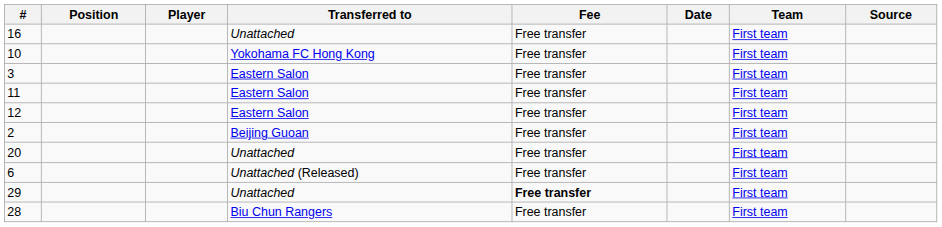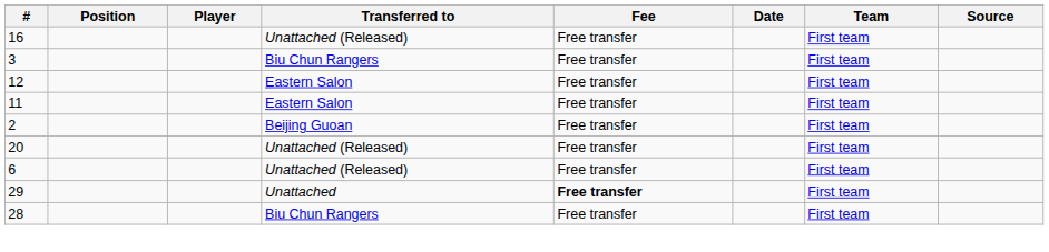 <table class="wikitable sortable" style="width:90%; text-align:center; font-size:95%; text-align:left;">
 <tr>
 <th><strong>#</strong></th>
 <th><strong>Position </strong></th>
 <th><strong>Player </strong></th>
 <th><strong>Transferred to</strong></th>
 <th><strong>Fee </strong></th>
 <th><strong>Date </strong></th>
 <th><strong>Team</strong></th>
 <th><strong>Source</strong></th>
 </tr>
 <tr>
 <td>16</td>
 <td></td>
 <td></td>
-<td><em>Unattached</em></td>
-<td>Free transfer</td>
-<td></td>
-<td><a href='#'>First team</a></td>
-<td></td>
-</tr>
-<tr>
-<td>10</td>
-<td></td>
-<td></td>
-<td> <a href='#'>Yokohama FC Hong Kong</a></td>
+<td><em>Unattached</em> (Released)</td>
 <td>Free transfer</td>
 <td></td>
 <td><a href='#'>First team</a></td>
 <td></td>
 </tr>
 <tr>
 <td>3</td>
+<td></td>
+<td></td>
+<td> <a href='#'>Biu Chun Rangers</a></td>
+<td>Free transfer</td>
+<td></td>
+<td><a href='#'>First team</a></td>
+<td></td>
+</tr>
+<tr>
+<td>12</td>
 <td></td>
 <td></td>
 <td> <a href='#'>Eastern Salon</a></td>
 <td>Free transfer</td>
 <td></td>
 <td><a href='#'>First team</a></td>
 <td></td>
 </tr>
 <tr>
 <td>11</td>
-<td></td>
-<td></td>
-<td> <a href='#'>Eastern Salon</a></td>
-<td>Free transfer</td>
-<td></td>
-<td><a href='#'>First team</a></td>
-<td></td>
-</tr>
-<tr>
-<td>12</td>
 <td></td>
 <td></td>
 <td> <a href='#'>Eastern Salon</a></td>
 <td>Free transfer</td>
 <td></td>
 <td><a href='#'>First team</a></td>
 <td></td>
 </tr>
 <tr>
 <td>2</td>
 <td></td>
 <td></td>
 <td> <a href='#'>Beijing Guoan</a></td>
 <td>Free transfer</td>
 <td></td>
 <td><a href='#'>First team</a></td>
 <td></td>
 </tr>
 <tr>
 <td>20</td>
 <td></td>
 <td></td>
-<td> <em>Unattached</em></td>
+<td><em>Unattached</em> (Released)</td>
 <td>Free transfer</td>
 <td></td>
 <td><a href='#'>First team</a></td>
 <td></td>
 </tr>
 <tr>
 <td>6</td>
 <td></td>
 <td></td>
 <td><em>Unattached</em> (Released)</td>
 <td>Free transfer</td>
 <td></td>
 <td><a href='#'>First team</a></td>
 <td></td>
 </tr>
 <tr>
 <td>29</td>
 <td></td>
 <td></td>
 <td> <em>Unattached</em></td>
 <td><strong>Free transfer</strong></td>
 <td></td>
 <td><a href='#'>First team</a></td>
 <td></td>
 </tr>
 <tr>
 <td>28</td>
 <td></td>
 <td></td>
 <td> <a href='#'>Biu Chun Rangers</a></td>
 <td>Free transfer</td>
 <td></td>
 <td><a href='#'>First team</a></td>
 <td></td>
 </tr>
 </table>
